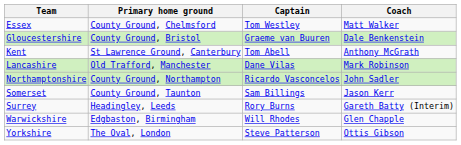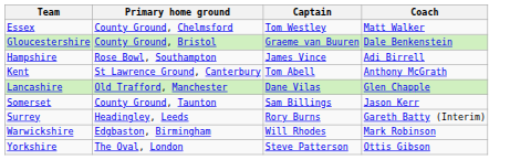 <table class="wikitable sortable">
 <tr>
 <th>Team</th>
 <th>Primary home ground</th>
 <th>Captain</th>
 <th>Coach</th>
 </tr>
 <tr>
 <td><a href='#'>Essex</a></td>
 <td><a href='#'>County Ground</a>, <a href='#'>Chelmsford</a></td>
 <td> <a href='#'>Tom Westley</a></td>
 <td> <a href='#'>Matt Walker</a></td>
 </tr>
 <tr style="background-color:#D0F0C0">
 <td><a href='#'>Gloucestershire</a></td>
 <td><a href='#'>County Ground</a>, <a href='#'>Bristol</a></td>
 <td> <a href='#'>Graeme van Buuren</a></td>
 <td> <a href='#'>Dale Benkenstein</a></td>
 </tr>
 <tr>
+<td><a href='#'>Hampshire</a></td>
+<td><a href='#'>Rose Bowl</a>, <a href='#'>Southampton</a></td>
+<td> <a href='#'>James Vince</a></td>
+<td> <a href='#'>Adi Birrell</a></td>
+</tr>
+<tr>
 <td><a href='#'>Kent</a></td>
 <td><a href='#'>St Lawrence Ground</a>, <a href='#'>Canterbury</a></td>
 <td> <a href='#'>Tom Abell</a></td>
 <td> <a href='#'>Anthony McGrath</a></td>
 </tr>
 <tr style="background-color:#D0F0C0">
 <td><a href='#'>Lancashire</a></td>
 <td><a href='#'>Old Trafford</a>, <a href='#'>Manchester</a></td>
 <td> <a href='#'>Dane Vilas</a></td>
-<td> <a href='#'>Mark Robinson</a></td>
-</tr>
-<tr style="background-color:#D0F0C0">
-<td><a href='#'>Northamptonshire</a></td>
-<td><a href='#'>County Ground</a>, <a href='#'>Northampton</a></td>
-<td> <a href='#'>Ricardo Vasconcelos</a></td>
-<td> <a href='#'>John Sadler</a></td>
+<td> <a href='#'>Glen Chapple</a></td>
 </tr>
 <tr>
 <td><a href='#'>Somerset</a></td>
 <td><a href='#'>County Ground</a>, <a href='#'>Taunton</a></td>
 <td> <a href='#'>Sam Billings</a></td>
 <td> <a href='#'>Jason Kerr</a></td>
 </tr>
 <tr>
 <td><a href='#'>Surrey</a></td>
 <td><a href='#'>Headingley</a>, <a href='#'>Leeds</a></td>
 <td> <a href='#'>Rory Burns</a></td>
 <td> <a href='#'>Gareth Batty</a> (Interim)</td>
 </tr>
 <tr>
 <td><a href='#'>Warwickshire</a></td>
 <td><a href='#'>Edgbaston</a>, <a href='#'>Birmingham</a></td>
 <td> <a href='#'>Will Rhodes</a></td>
-<td> <a href='#'>Glen Chapple</a></td>
+<td> <a href='#'>Mark Robinson</a></td>
 </tr>
 <tr>
 <td><a href='#'>Yorkshire</a></td>
 <td><a href='#'>The Oval</a>, <a href='#'>London</a></td>
 <td> <a href='#'>Steve Patterson</a></td>
 <td> <a href='#'>Ottis Gibson</a></td>
 </tr>
 </table>
